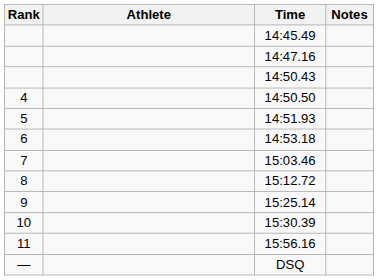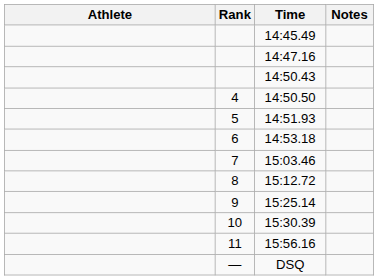 <table class=wikitable style="text-align:center">
 <tr>
+<th width=250>Athlete</th>
 <th width=40>Rank</th>
-<th width=250>Athlete</th>
 <th width=80>Time</th>
 <th width=50>Notes</th>
 </tr>
 <tr>
+<td align=left></td>
 <td></td>
-<td align=left></td>
 <td>14:45.49</td>
 <td></td>
 </tr>
 <tr>
+<td align=left></td>
 <td></td>
-<td align=left></td>
 <td>14:47.16</td>
 <td></td>
 </tr>
 <tr>
+<td align=left></td>
 <td></td>
-<td align=left></td>
 <td>14:50.43</td>
 <td></td>
 </tr>
 <tr>
+<td align=left></td>
 <td>4</td>
-<td align=left></td>
 <td>14:50.50</td>
 <td></td>
 </tr>
 <tr>
+<td align=left></td>
 <td>5</td>
-<td align=left></td>
 <td>14:51.93</td>
 <td></td>
 </tr>
 <tr>
+<td align=left></td>
 <td>6</td>
-<td align=left></td>
 <td>14:53.18</td>
 <td></td>
 </tr>
 <tr>
+<td align=left></td>
 <td>7</td>
-<td align=left></td>
 <td>15:03.46</td>
 <td></td>
 </tr>
 <tr>
+<td align=left></td>
 <td>8</td>
-<td align=left></td>
 <td>15:12.72</td>
 <td></td>
 </tr>
 <tr>
+<td align=left></td>
 <td>9</td>
-<td align=left></td>
 <td>15:25.14</td>
 <td></td>
 </tr>
 <tr>
+<td align=left></td>
 <td>10</td>
-<td align=left></td>
 <td>15:30.39</td>
 <td></td>
 </tr>
 <tr>
+<td align=left></td>
 <td>11</td>
-<td align=left></td>
 <td>15:56.16</td>
 <td></td>
 </tr>
 <tr>
+<td align=left></td>
 <td>—</td>
-<td align=left></td>
 <td>DSQ</td>
 <td></td>
 </tr>
 </table>
